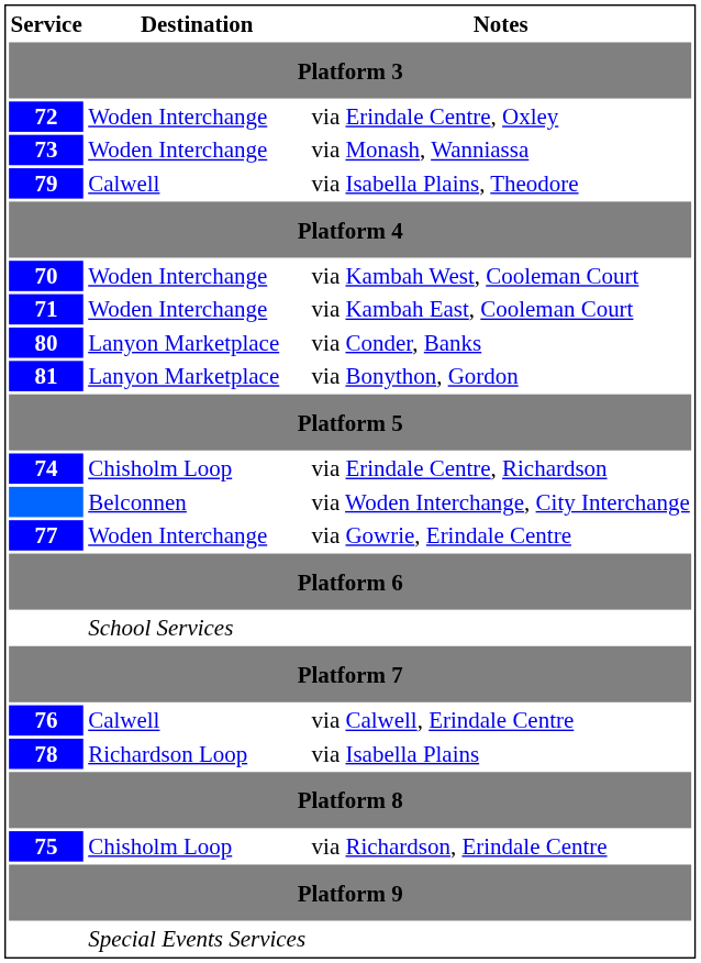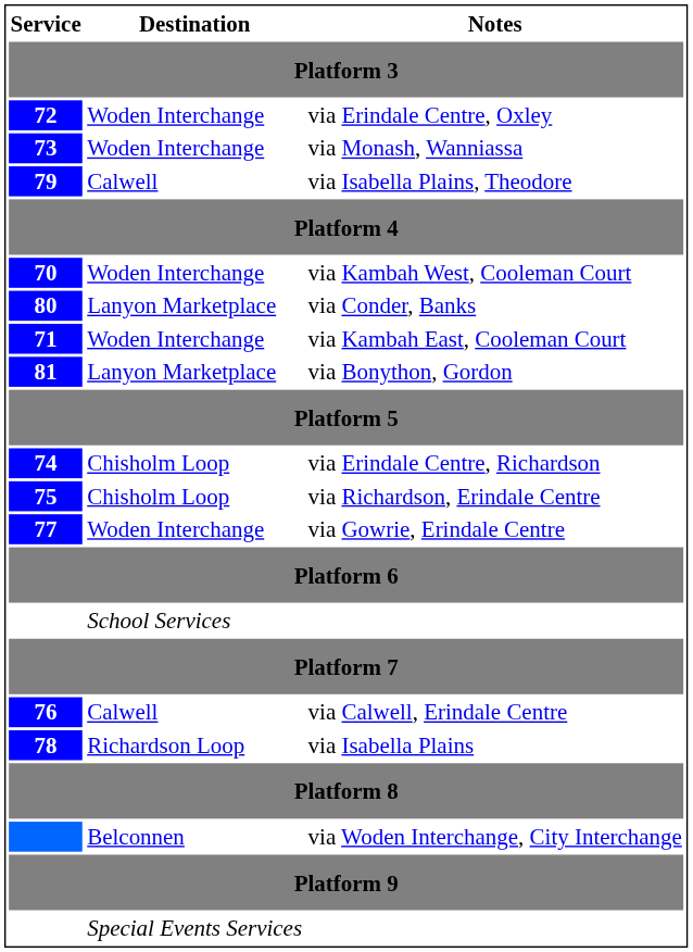 <table style="text-align:centre; font-size:95%; border:1px solid black">
 <tr>
 <th>Service</th>
 <th>Destination</th>
 <th>Notes</th>
 </tr>
 <tr>
 <th colspan="3" style="background-color:grey;color:black; height:35px">Platform 3</th>
 </tr>
 <tr>
 <td style="background-color:blue;color:white;text-align:center;font-weight:bold">72</td>
 <td><a href='#'>Woden Interchange</a></td>
 <td>via <a href='#'>Erindale Centre</a>, <a href='#'>Oxley</a></td>
 </tr>
 <tr>
 <td style="background-color:blue;color:white;text-align:center;font-weight:bold">73</td>
 <td><a href='#'>Woden Interchange</a></td>
 <td>via <a href='#'>Monash</a>, <a href='#'>Wanniassa</a></td>
 </tr>
 <tr>
 <td style="background-color:blue;color:white;text-align:center;font-weight:bold">79</td>
 <td><a href='#'>Calwell</a></td>
 <td>via <a href='#'>Isabella Plains</a>, <a href='#'>Theodore</a></td>
 </tr>
 <tr>
 <th colspan="3" style="background-color:grey;color:black; height:35px">Platform 4</th>
 </tr>
 <tr>
 <td style="background-color:blue;color:white;text-align:center;font-weight:bold">70</td>
 <td><a href='#'>Woden Interchange</a></td>
 <td>via <a href='#'>Kambah West</a>, <a href='#'>Cooleman Court</a></td>
 </tr>
 <tr>
+<td style="background-color:blue;color:white;text-align:center;font-weight:bold">80</td>
+<td><a href='#'>Lanyon Marketplace</a></td>
+<td>via <a href='#'>Conder</a>, <a href='#'>Banks</a></td>
+</tr>
+<tr>
 <td style="background-color:blue;color:white;text-align:center;font-weight:bold">71</td>
 <td><a href='#'>Woden Interchange</a></td>
 <td>via <a href='#'>Kambah East</a>, <a href='#'>Cooleman Court</a></td>
-</tr>
-<tr>
-<td style="background-color:blue;color:white;text-align:center;font-weight:bold">80</td>
-<td><a href='#'>Lanyon Marketplace</a></td>
-<td>via <a href='#'>Conder</a>, <a href='#'>Banks</a></td>
 </tr>
 <tr>
 <td style="background-color:blue;color:white;text-align:center;font-weight:bold">81</td>
 <td><a href='#'>Lanyon Marketplace</a></td>
 <td>via <a href='#'>Bonython</a>, <a href='#'>Gordon</a></td>
 </tr>
 <tr>
 <th colspan="3" style="background-color:grey;color:black; height:35px">Platform 5</th>
 </tr>
 <tr>
 <td style="background-color:blue;color:white;text-align:center;font-weight:bold">74</td>
 <td><a href='#'>Chisholm Loop</a></td>
 <td>via <a href='#'>Erindale Centre</a>, <a href='#'>Richardson</a></td>
 </tr>
 <tr>
-<td style="background-color:#0066FF;color:white;text-align:center;font-weight:bold"><a href='#'></a></td>
-<td><a href='#'>Belconnen</a></td>
-<td>via <a href='#'>Woden Interchange</a>, <a href='#'>City Interchange</a></td>
+<td style="background-color:blue;color:white;text-align:center;font-weight:bold">75</td>
+<td><a href='#'>Chisholm Loop</a></td>
+<td>via <a href='#'>Richardson</a>, <a href='#'>Erindale Centre</a></td>
 </tr>
 <tr>
 <td style="background-color:blue;color:white;text-align:center;font-weight:bold">77</td>
 <td><a href='#'>Woden Interchange</a></td>
 <td>via <a href='#'>Gowrie</a>, <a href='#'>Erindale Centre</a></td>
 </tr>
 <tr>
 <th colspan="3" style="background-color:grey;color:black; height:35px">Platform 6</th>
 </tr>
 <tr |>
 <td></td>
 <td><em>School Services</em></td>
 <td></td>
 </tr>
 <tr>
 <th colspan="3" style="background-color:grey;color:black; height:35px">Platform 7</th>
 </tr>
 <tr>
 <td style="background-color:blue;color:white;text-align:center;font-weight:bold">76</td>
 <td><a href='#'>Calwell</a></td>
 <td>via <a href='#'>Calwell</a>, <a href='#'>Erindale Centre</a></td>
 </tr>
 <tr>
 <td style="background-color:blue;color:white;text-align:center;font-weight:bold">78</td>
 <td><a href='#'>Richardson Loop</a></td>
 <td>via <a href='#'>Isabella Plains</a></td>
 </tr>
 <tr>
 <th colspan="3" style="background-color:grey;color:black; height:35px">Platform 8</th>
 </tr>
 <tr>
-<td style="background-color:blue;color:white;text-align:center;font-weight:bold">75</td>
-<td><a href='#'>Chisholm Loop</a></td>
-<td>via <a href='#'>Richardson</a>, <a href='#'>Erindale Centre</a></td>
+<td style="background-color:#0066FF;color:white;text-align:center;font-weight:bold"><a href='#'></a></td>
+<td><a href='#'>Belconnen</a></td>
+<td>via <a href='#'>Woden Interchange</a>, <a href='#'>City Interchange</a></td>
 </tr>
 <tr>
 <th colspan="3" style="background-color:grey;color:black; height:35px">Platform 9</th>
 </tr>
 <tr>
 <td style="background-color:white;color:black;text-align:center;font-weight:bold"></td>
 <td><em>Special Events Services</em></td>
 <td></td>
 </tr>
 </table>
